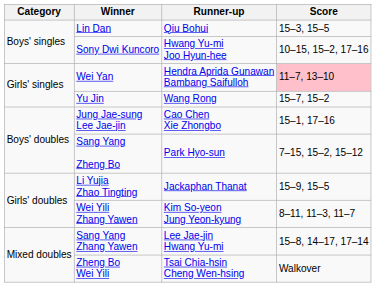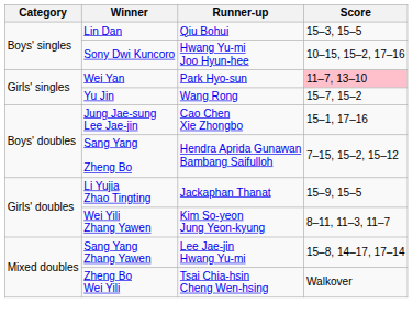 <table class="wikitable">
 <tr>
 <th>Category</th>
 <th>Winner</th>
 <th>Runner-up</th>
 <th>Score</th>
 </tr>
 <tr>
 <td rowspan=2>Boys' singles</td>
 <td> <a href='#'>Lin Dan</a></td>
 <td> <a href='#'>Qiu Bohui</a></td>
 <td>15–3, 15–5</td>
 </tr>
 <tr>
 <td> <a href='#'>Sony Dwi Kuncoro</a></td>
 <td> <a href='#'>Hwang Yu-mi</a><br> <a href='#'>Joo Hyun-hee</a></td>
 <td>10–15, 15–2, 17–16</td>
 </tr>
 <tr>
 <td rowspan=2>Girls' singles</td>
 <td> <a href='#'>Wei Yan</a></td>
-<td> <a href='#'>Hendra Aprida Gunawan</a><br> <a href='#'>Bambang Saifulloh</a></td>
+<td> <a href='#'>Park Hyo-sun</a></td>
 <td style="background: pink;">11–7, 13–10</td>
 </tr>
 <tr>
 <td> <a href='#'>Yu Jin</a></td>
 <td> <a href='#'>Wang Rong</a></td>
 <td>15–7, 15–2</td>
 </tr>
 <tr>
 <td rowspan=2>Boys' doubles</td>
 <td> <a href='#'>Jung Jae-sung</a><br> <a href='#'>Lee Jae-jin</a></td>
 <td> <a href='#'>Cao Chen</a> <br> <a href='#'>Xie Zhongbo</a></td>
 <td>15–1, 17–16</td>
 </tr>
 <tr>
 <td> <a href='#'>Sang Yang</a><br><br> <a href='#'>Zheng Bo</a></td>
-<td> <a href='#'>Park Hyo-sun</a></td>
+<td> <a href='#'>Hendra Aprida Gunawan</a><br> <a href='#'>Bambang Saifulloh</a></td>
 <td>7–15, 15–2, 15–12</td>
 </tr>
 <tr>
 <td rowspan=2>Girls' doubles</td>
 <td> <a href='#'>Li Yujia</a><br>  <a href='#'>Zhao Tingting</a></td>
 <td> <a href='#'>Jackaphan Thanat</a></td>
 <td>15–9, 15–5</td>
 </tr>
 <tr>
 <td> <a href='#'>Wei Yili</a><br> <a href='#'>Zhang Yawen</a></td>
 <td> <a href='#'>Kim So-yeon</a><br> <a href='#'>Jung Yeon-kyung</a></td>
 <td>8–11, 11–3, 11–7</td>
 </tr>
 <tr>
 <td rowspan=2>Mixed doubles</td>
 <td> <a href='#'>Sang Yang</a><br> <a href='#'>Zhang Yawen</a></td>
 <td> <a href='#'>Lee Jae-jin</a><br> <a href='#'>Hwang Yu-mi</a></td>
 <td>15–8, 14–17, 17–14</td>
 </tr>
 <tr>
 <td> <a href='#'>Zheng Bo</a><br> <a href='#'>Wei Yili</a></td>
 <td> <a href='#'>Tsai Chia-hsin</a><br> <a href='#'>Cheng Wen-hsing</a></td>
 <td>Walkover</td>
 </tr>
 </table>
